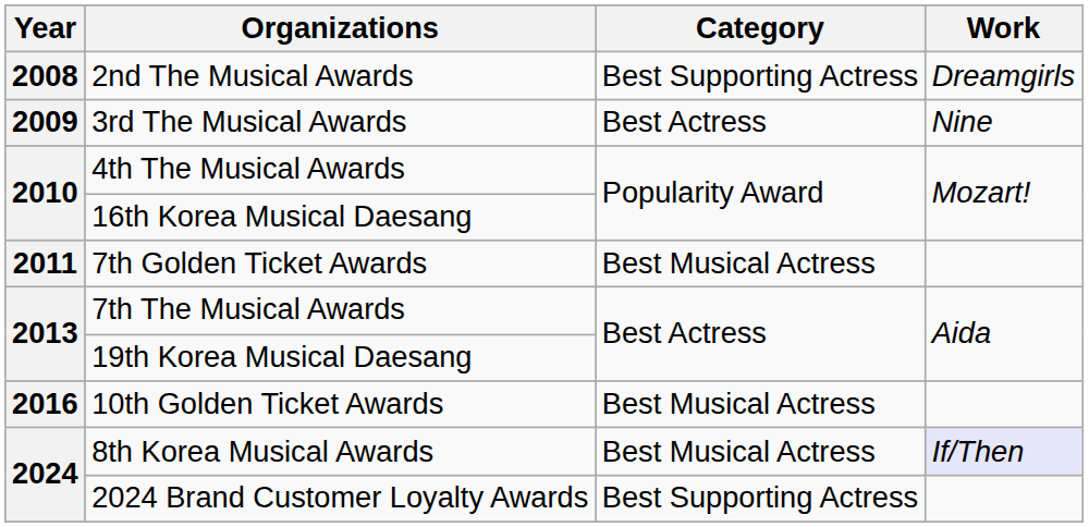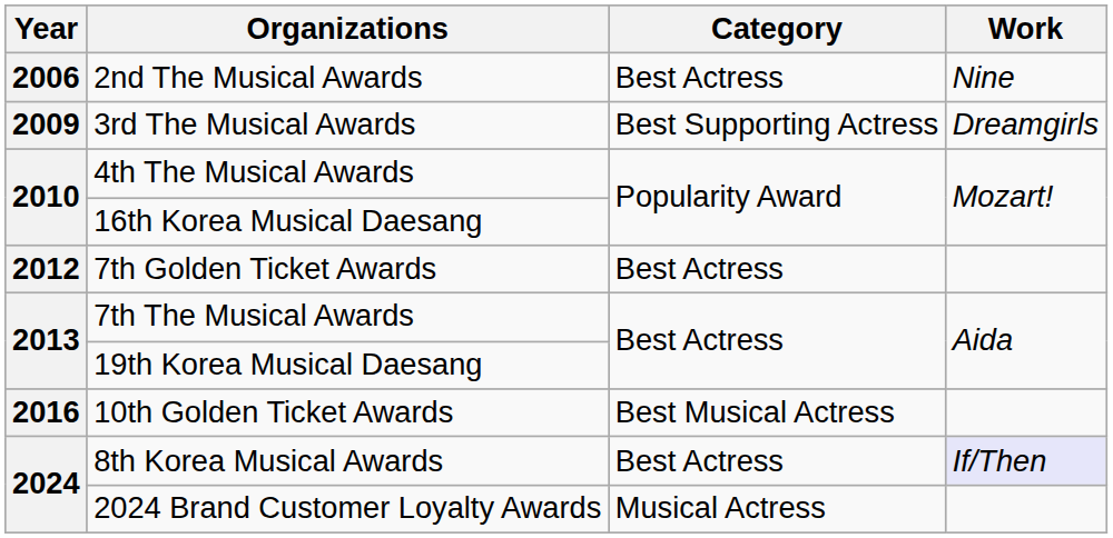 <table class="wikitable plainrowheaders sortable">
 <tr>
 <th scope="col">Year</th>
 <th scope="col">Organizations</th>
 <th scope="col">Category</th>
 <th>Work</th>
 </tr>
 <tr>
-<th>2008</th>
+<th>2006</th>
 <td>2nd The Musical Awards</td>
-<td>Best Supporting Actress</td>
-<td><em>Dreamgirls</em></td>
+<td>Best Actress</td>
+<td><em>Nine</em></td>
 </tr>
 <tr>
 <th>2009</th>
 <td>3rd The Musical Awards</td>
-<td>Best Actress</td>
-<td><em>Nine</em></td>
+<td>Best Supporting Actress</td>
+<td><em>Dreamgirls</em></td>
 </tr>
 <tr>
 <th rowspan="2"><strong>2010</strong></th>
 <td>4th The Musical Awards</td>
 <td rowspan="2">Popularity Award</td>
 <td rowspan="2"><em>Mozart!</em></td>
 </tr>
 <tr>
 <td>16th Korea Musical Daesang</td>
 </tr>
 <tr>
-<th>2011</th>
+<th>2012</th>
 <td>7th Golden Ticket Awards</td>
-<td>Best Musical Actress</td>
+<td>Best Actress</td>
 <td></td>
 </tr>
 <tr>
 <th rowspan="2">2013</th>
 <td>7th The Musical Awards</td>
 <td rowspan="2">Best Actress</td>
 <td rowspan="2"><em>Aida</em></td>
 </tr>
 <tr>
 <td>19th Korea Musical Daesang</td>
 </tr>
 <tr>
 <th>2016</th>
 <td>10th Golden Ticket Awards</td>
 <td>Best Musical Actress</td>
 <td></td>
 </tr>
 <tr>
 <th rowspan="2">2024</th>
 <td>8th Korea Musical Awards</td>
-<td>Best Musical Actress</td>
+<td>Best Actress</td>
 <td style="background: lavender;"><em>If/Then</em></td>
 </tr>
 <tr>
 <td>2024 Brand Customer Loyalty Awards</td>
-<td>Best Supporting Actress</td>
+<td>Musical Actress</td>
 <td></td>
 </tr>
 </table>
